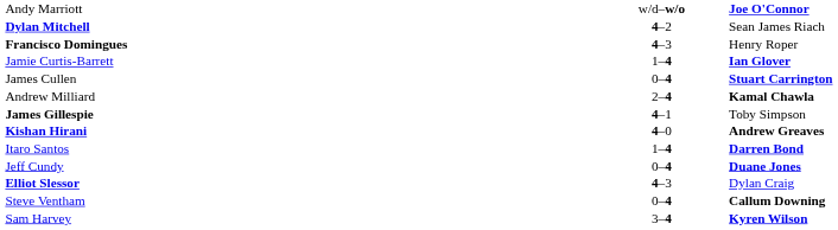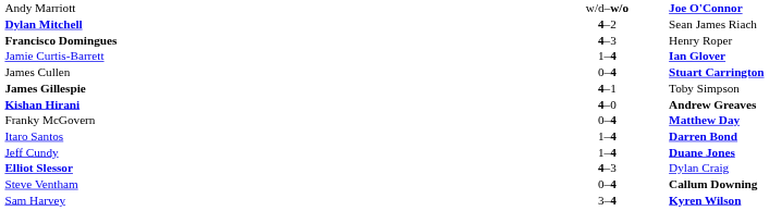 <table width="100%" cellspacing="1">
 <tr>
 <th width=45%></th>
 <th width=10%></th>
 <th width=45%></th>
 </tr>
 <tr>
 <td> Andy Marriott</td>
 <td align="center">w/d–<strong>w/o</strong></td>
 <td> <strong><a href='#'>Joe O'Connor</a></strong></td>
 </tr>
 <tr>
 <td> <strong><a href='#'>Dylan Mitchell</a></strong></td>
 <td align="center"><strong>4</strong>–2</td>
 <td> Sean James Riach</td>
 </tr>
 <tr>
 <td> <strong>Francisco Domingues</strong></td>
 <td align="center"><strong>4</strong>–3</td>
 <td> Henry Roper</td>
 </tr>
 <tr>
 <td> <a href='#'>Jamie Curtis-Barrett</a></td>
 <td align="center">1–<strong>4</strong></td>
 <td> <strong><a href='#'>Ian Glover</a></strong></td>
 </tr>
 <tr>
 <td> James Cullen</td>
 <td align="center">0–<strong>4</strong></td>
 <td> <strong><a href='#'>Stuart Carrington</a></strong></td>
 </tr>
 <tr>
-<td> Andrew Milliard</td>
-<td align="center">2–<strong>4</strong></td>
-<td> <strong>Kamal Chawla</strong></td>
-</tr>
-<tr>
 <td> <strong>James Gillespie</strong></td>
 <td align="center"><strong>4</strong>–1</td>
 <td> Toby Simpson</td>
 </tr>
 <tr>
 <td> <strong><a href='#'>Kishan Hirani</a></strong></td>
 <td align="center"><strong>4</strong>–0</td>
 <td><strong> Andrew Greaves</strong></td>
 </tr>
 <tr>
+<td> Franky McGovern</td>
+<td align="center">0–<strong>4</strong></td>
+<td> <strong><a href='#'>Matthew Day</a></strong></td>
+</tr>
+<tr>
 <td> <a href='#'>Itaro Santos</a></td>
 <td align="center">1–<strong>4</strong></td>
 <td> <strong><a href='#'>Darren Bond</a></strong></td>
 </tr>
 <tr>
 <td> <a href='#'>Jeff Cundy</a></td>
-<td align="center">0–<strong>4</strong></td>
+<td align="center">1–<strong>4</strong></td>
 <td> <strong><a href='#'>Duane Jones</a></strong></td>
 </tr>
 <tr>
 <td> <strong><a href='#'>Elliot Slessor</a></strong></td>
 <td align="center"><strong>4</strong>–3</td>
 <td> <a href='#'>Dylan Craig</a></td>
 </tr>
 <tr>
 <td> <a href='#'>Steve Ventham</a></td>
 <td align="center">0–<strong>4</strong></td>
 <td> <strong>Callum Downing</strong></td>
 </tr>
 <tr>
 <td> <a href='#'>Sam Harvey</a></td>
 <td align="center">3–<strong>4</strong></td>
 <td> <strong><a href='#'>Kyren Wilson</a></strong></td>
 </tr>
 </table>
